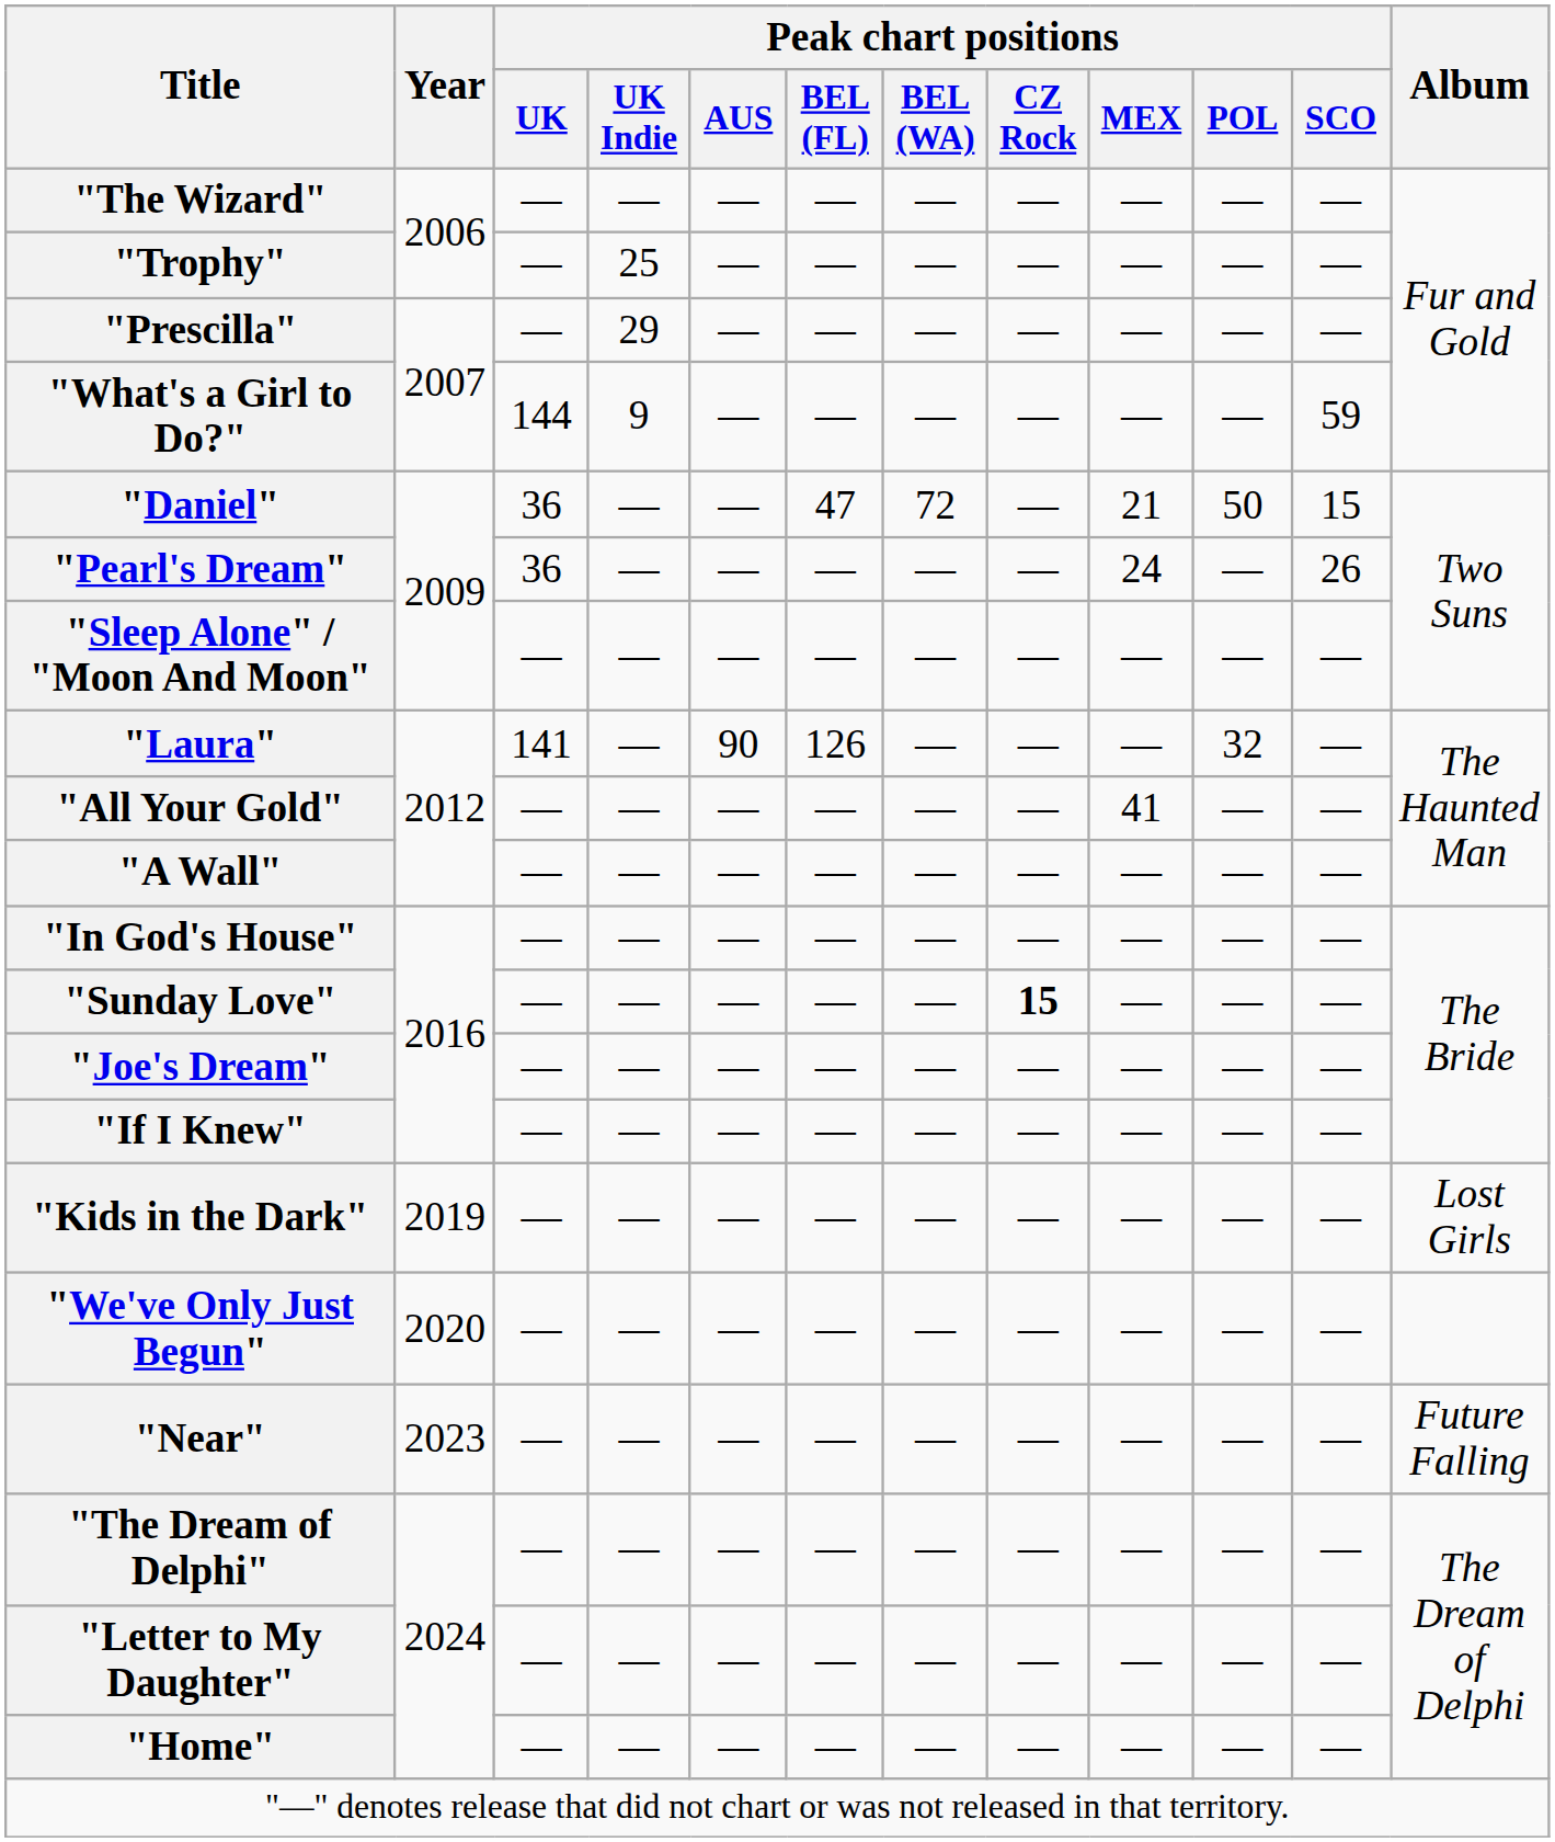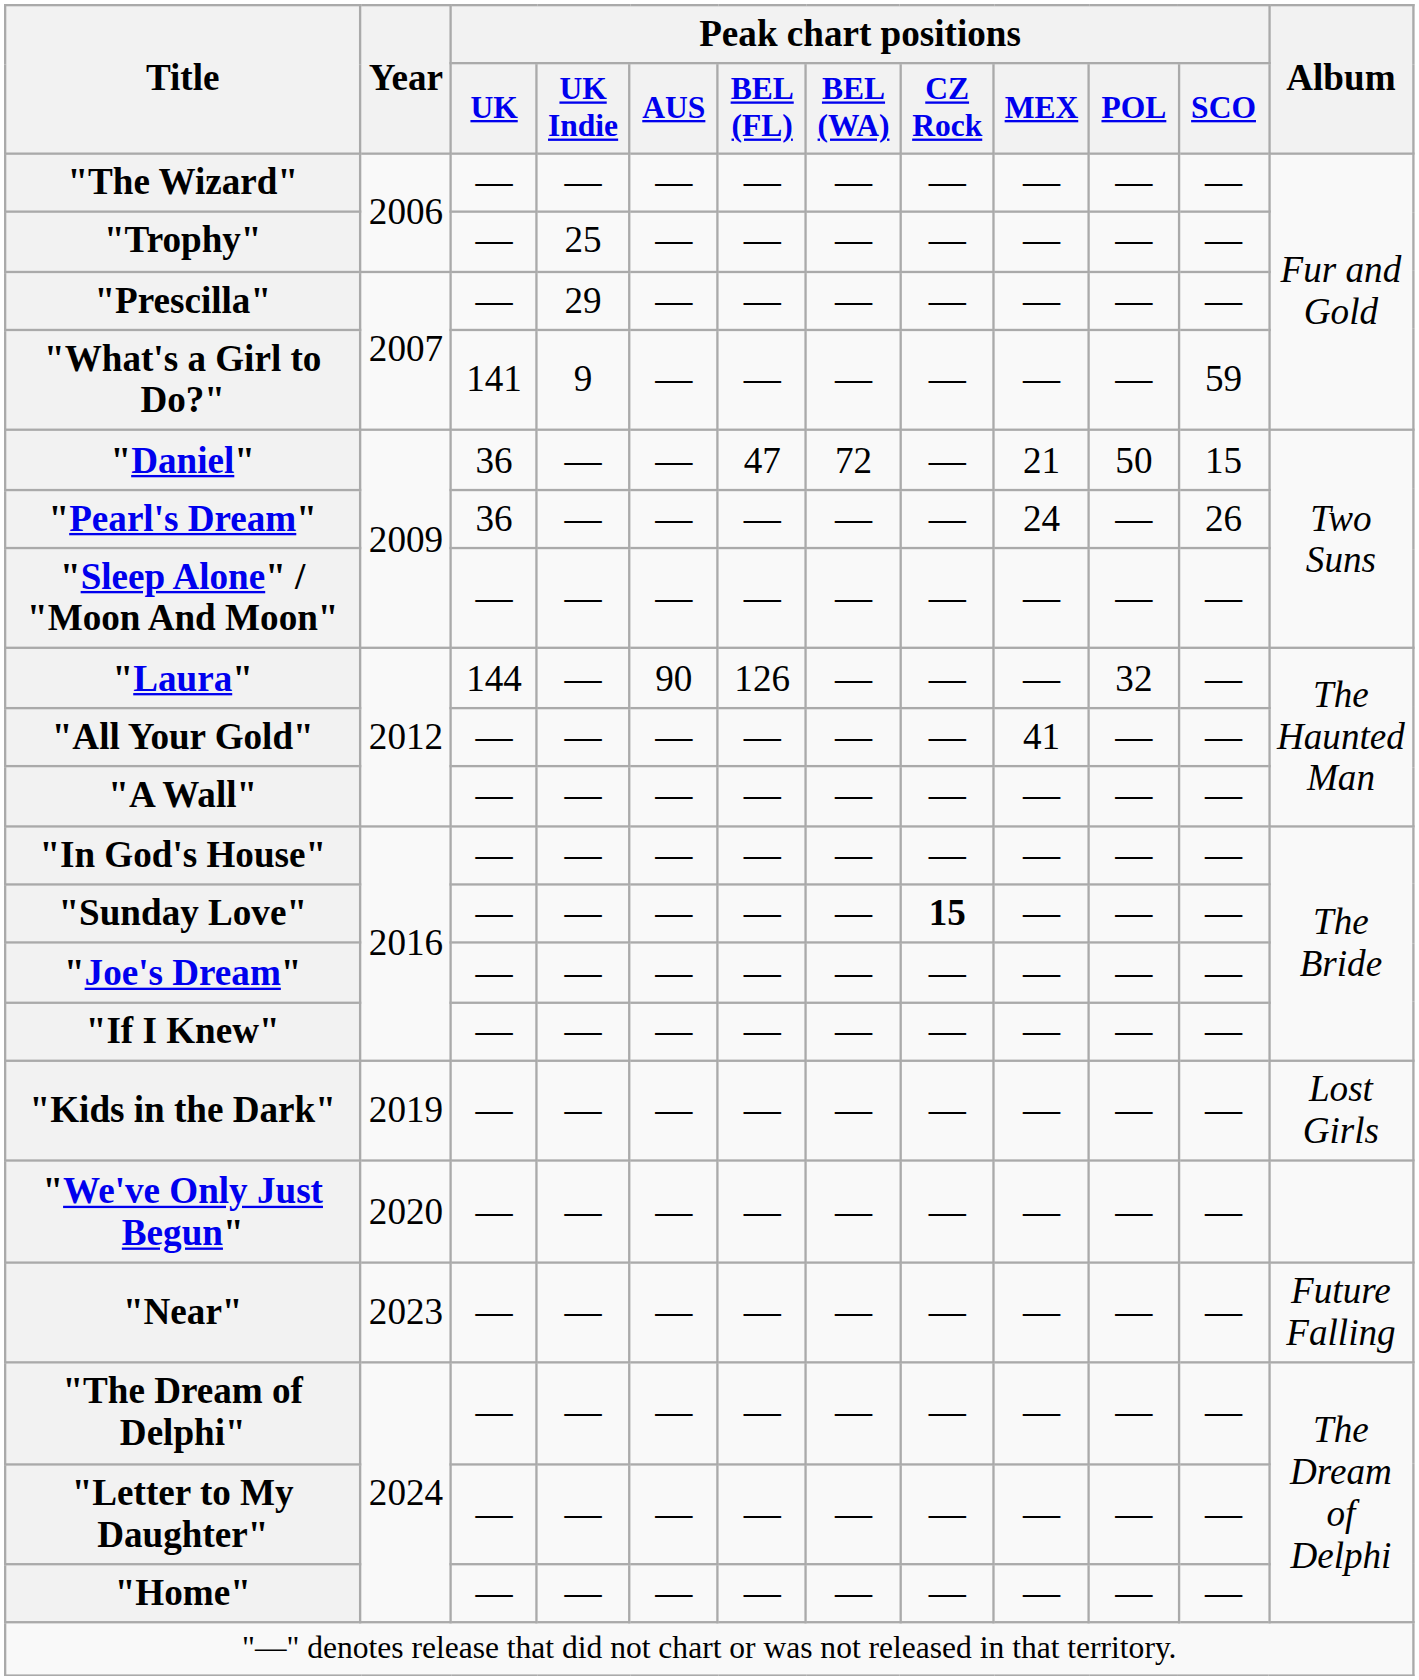 <table class="wikitable plainrowheaders" style="text-align:center;">
 <tr>
 <th scope="col" rowspan="2" style="width:18em;">Title</th>
 <th scope="col" rowspan="2">Year</th>
 <th scope="col" colspan="9">Peak chart positions</th>
 <th scope="col" rowspan="2">Album</th>
 </tr>
 <tr>
 <th scope="col" style="width:3em;font-size:85%;"><a href='#'>UK</a><br></th>
 <th scope="col" style="width:3em;font-size:85%;"><a href='#'>UK<br>Indie</a><br></th>
 <th scope="col" style="width:3em;font-size:85%;"><a href='#'>AUS</a><br></th>
 <th scope="col" style="width:3em;font-size:85%;"><a href='#'>BEL<br>(FL)</a><br></th>
 <th scope="col" style="width:3em;font-size:85%;"><a href='#'>BEL<br>(WA)</a><br></th>
 <th scope="col" style="width:3em;font-size:85%;"><a href='#'>CZ<br>Rock</a><br></th>
 <th scope="col" style="width:3em;font-size:85%;"><a href='#'>MEX</a><br></th>
 <th scope="col" style="width:3em;font-size:85%;"><a href='#'>POL</a><br></th>
 <th scope="col" style="width:3em;font-size:85%;"><a href='#'>SCO</a><br></th>
 </tr>
 <tr>
 <th scope="row">"The Wizard"</th>
 <td rowspan="2">2006</td>
 <td>—</td>
 <td>—</td>
 <td>—</td>
 <td>—</td>
 <td>—</td>
 <td>—</td>
 <td>—</td>
 <td>—</td>
 <td>—</td>
 <td rowspan="4"><em>Fur and Gold</em></td>
 </tr>
 <tr>
 <th scope="row">"Trophy"</th>
 <td>—</td>
 <td>25</td>
 <td>—</td>
 <td>—</td>
 <td>—</td>
 <td>—</td>
 <td>—</td>
 <td>—</td>
 <td>—</td>
 </tr>
 <tr>
 <th scope="row">"Prescilla"</th>
 <td rowspan="2">2007</td>
 <td>—</td>
 <td>29</td>
 <td>—</td>
 <td>—</td>
 <td>—</td>
 <td>—</td>
 <td>—</td>
 <td>—</td>
 <td>—</td>
 </tr>
 <tr>
 <th scope="row">"What's a Girl to Do?"</th>
-<td>144</td>
+<td>141</td>
 <td>9</td>
 <td>—</td>
 <td>—</td>
 <td>—</td>
 <td>—</td>
 <td>—</td>
 <td>—</td>
 <td>59</td>
 </tr>
 <tr>
 <th scope="row">"<a href='#'>Daniel</a>"</th>
 <td rowspan="3">2009</td>
 <td>36</td>
 <td>—</td>
 <td>—</td>
 <td>47</td>
 <td>72</td>
 <td>—</td>
 <td>21</td>
 <td>50</td>
 <td>15</td>
 <td rowspan="3"><em>Two Suns</em></td>
 </tr>
 <tr>
 <th scope="row">"<a href='#'>Pearl's Dream</a>"</th>
 <td>36</td>
 <td>—</td>
 <td>—</td>
 <td>—</td>
 <td>—</td>
 <td>—</td>
 <td>24</td>
 <td>—</td>
 <td>26</td>
 </tr>
 <tr>
 <th scope="row">"<a href='#'>Sleep Alone</a>" / "Moon And Moon"</th>
 <td>—</td>
 <td>—</td>
 <td>—</td>
 <td>—</td>
 <td>—</td>
 <td>—</td>
 <td>—</td>
 <td>—</td>
 <td>—</td>
 </tr>
 <tr>
 <th scope="row">"<a href='#'>Laura</a>"</th>
 <td rowspan="3">2012</td>
-<td>141</td>
+<td>144</td>
 <td>—</td>
 <td>90</td>
 <td>126</td>
 <td>—</td>
 <td>—</td>
 <td>—</td>
 <td>32</td>
 <td>—</td>
 <td rowspan="3"><em>The Haunted Man</em></td>
 </tr>
 <tr>
 <th scope="row">"All Your Gold"</th>
 <td>—</td>
 <td>—</td>
 <td>—</td>
 <td>—</td>
 <td>—</td>
 <td>—</td>
 <td>41</td>
 <td>—</td>
 <td>—</td>
 </tr>
 <tr>
 <th scope="row">"A Wall"</th>
 <td>—</td>
 <td>—</td>
 <td>—</td>
 <td>—</td>
 <td>—</td>
 <td>—</td>
 <td>—</td>
 <td>—</td>
 <td>—</td>
 </tr>
 <tr>
 <th scope="row">"In God's House"</th>
 <td rowspan="4">2016</td>
 <td>—</td>
 <td>—</td>
 <td>—</td>
 <td>—</td>
 <td>—</td>
 <td>—</td>
 <td>—</td>
 <td>—</td>
 <td>—</td>
 <td rowspan="4"><em>The Bride</em></td>
 </tr>
 <tr>
 <th scope="row">"Sunday Love"</th>
 <td>—</td>
 <td>—</td>
 <td>—</td>
 <td>—</td>
 <td>—</td>
 <td><strong>15</strong></td>
 <td>—</td>
 <td>—</td>
 <td>—</td>
 </tr>
 <tr>
 <th scope="row">"<a href='#'>Joe's Dream</a>"</th>
 <td>—</td>
 <td>—</td>
 <td>—</td>
 <td>—</td>
 <td>—</td>
 <td>—</td>
 <td>—</td>
 <td>—</td>
 <td>—</td>
 </tr>
 <tr>
 <th scope="row">"If I Knew"</th>
 <td>—</td>
 <td>—</td>
 <td>—</td>
 <td>—</td>
 <td>—</td>
 <td>—</td>
 <td>—</td>
 <td>—</td>
 <td>—</td>
 </tr>
 <tr>
 <th scope="row">"Kids in the Dark"</th>
 <td>2019</td>
 <td>—</td>
 <td>—</td>
 <td>—</td>
 <td>—</td>
 <td>—</td>
 <td>—</td>
 <td>—</td>
 <td>—</td>
 <td>—</td>
 <td><em>Lost Girls</em></td>
 </tr>
 <tr>
 <th scope="row">"<a href='#'>We've Only Just Begun</a>"</th>
 <td>2020</td>
 <td>—</td>
 <td>—</td>
 <td>—</td>
 <td>—</td>
 <td>—</td>
 <td>—</td>
 <td>—</td>
 <td>—</td>
 <td>—</td>
 <td></td>
 </tr>
 <tr>
 <th scope="row">"Near"<br></th>
 <td>2023</td>
 <td>—</td>
 <td>—</td>
 <td>—</td>
 <td>—</td>
 <td>—</td>
 <td>—</td>
 <td>—</td>
 <td>—</td>
 <td>—</td>
 <td><em>Future Falling</em></td>
 </tr>
 <tr>
 <th scope="row">"The Dream of Delphi"</th>
 <td rowspan=3>2024</td>
 <td>—</td>
 <td>—</td>
 <td>—</td>
 <td>—</td>
 <td>—</td>
 <td>—</td>
 <td>—</td>
 <td>—</td>
 <td>—</td>
 <td rowspan=3><em>The Dream of Delphi</em></td>
 </tr>
 <tr>
 <th scope="row">"Letter to My Daughter"</th>
 <td>—</td>
 <td>—</td>
 <td>—</td>
 <td>—</td>
 <td>—</td>
 <td>—</td>
 <td>—</td>
 <td>—</td>
 <td>—</td>
 </tr>
 <tr>
 <th scope="row">"Home"</th>
 <td>—</td>
 <td>—</td>
 <td>—</td>
 <td>—</td>
 <td>—</td>
 <td>—</td>
 <td>—</td>
 <td>—</td>
 <td>—</td>
 </tr>
 <tr>
 <td colspan="18" style="font-size:85%">"—" denotes release that did not chart or was not released in that territory.</td>
 </tr>
 </table>
